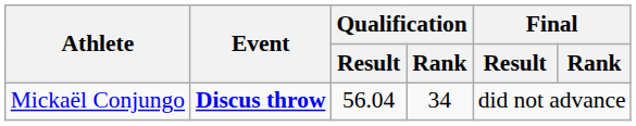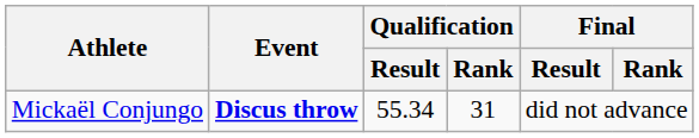 <table class=wikitable style=font-size:90%>
 <tr>
 <th rowspan=2>Athlete</th>
 <th rowspan=2>Event</th>
 <th colspan=2>Qualification</th>
 <th colspan=2>Final</th>
 </tr>
 <tr>
 <th>Result</th>
 <th>Rank</th>
 <th>Result</th>
 <th>Rank</th>
 </tr>
 <tr>
 <td><a href='#'>Mickaël Conjungo</a></td>
 <td><strong><a href='#'>Discus throw</a></strong></td>
-<td align=center>56.04</td>
-<td align=center>34</td>
+<td align=center>55.34</td>
+<td align=center>31</td>
 <td align=center colspan=2>did not advance</td>
 </tr>
 </table>
